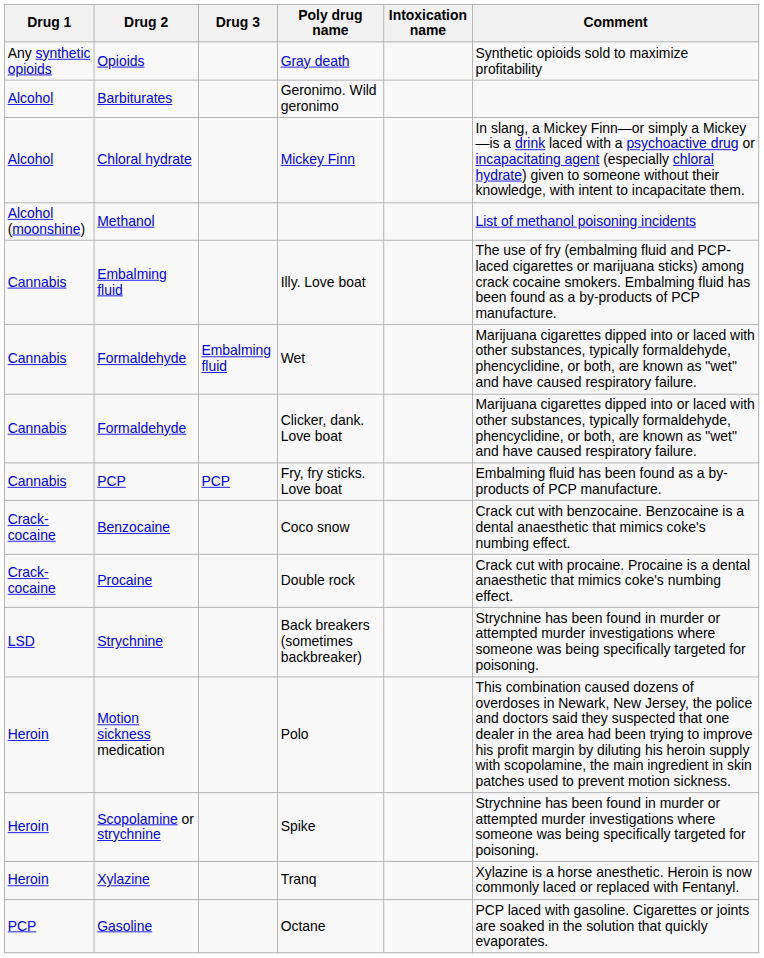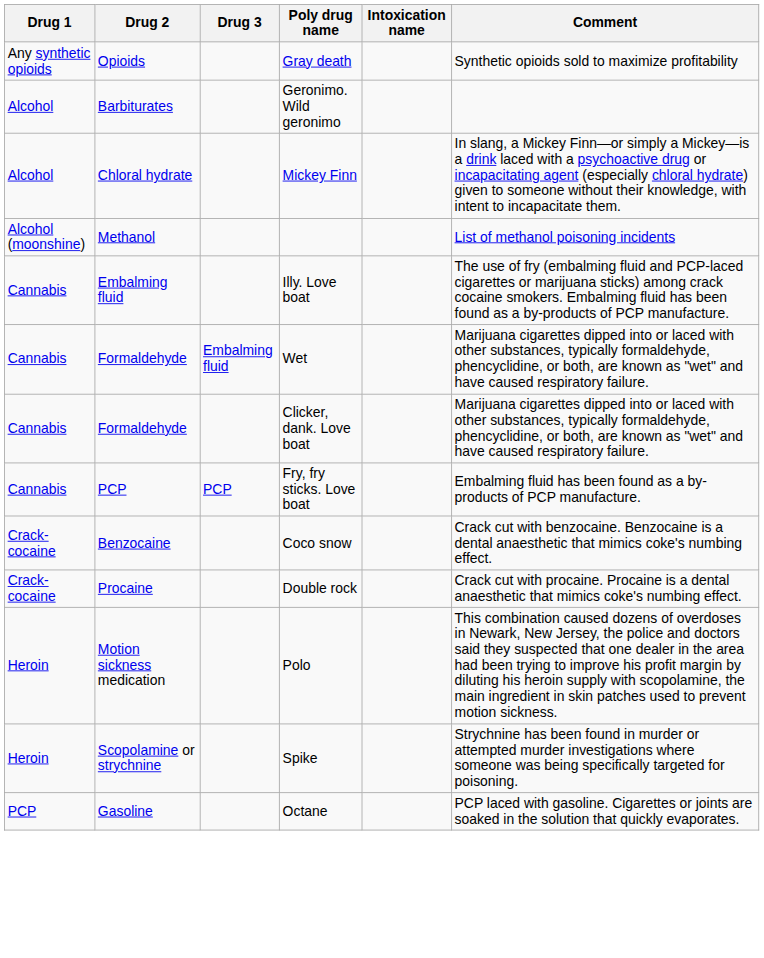 <table class="wikitable sortable" border="1">
 <tr>
 <th>Drug 1</th>
 <th>Drug 2</th>
 <th>Drug 3</th>
 <th>Poly drug name</th>
 <th>Intoxication name</th>
 <th>Comment</th>
 </tr>
 <tr>
 <td>Any <a href='#'>synthetic opioids</a></td>
 <td><a href='#'>Opioids</a></td>
 <td></td>
 <td><a href='#'>Gray death</a></td>
 <td></td>
 <td>Synthetic opioids sold to maximize profitability</td>
 </tr>
 <tr>
 <td><a href='#'>Alcohol</a></td>
 <td><a href='#'>Barbiturates</a></td>
 <td></td>
 <td>Geronimo. Wild geronimo</td>
 <td></td>
 <td></td>
 </tr>
 <tr>
 <td><a href='#'>Alcohol</a></td>
 <td><a href='#'>Chloral hydrate</a></td>
 <td></td>
 <td><a href='#'>Mickey Finn</a></td>
 <td></td>
 <td>In slang, a Mickey Finn—or simply a Mickey—is a <a href='#'>drink</a> laced with a <a href='#'>psychoactive drug</a> or <a href='#'>incapacitating agent</a> (especially <a href='#'>chloral hydrate</a>) given to someone without their knowledge, with intent to incapacitate them.</td>
 </tr>
 <tr>
 <td><a href='#'>Alcohol</a> (<a href='#'>moonshine</a>)</td>
 <td><a href='#'>Methanol</a></td>
 <td></td>
 <td></td>
 <td></td>
 <td><a href='#'>List of methanol poisoning incidents</a></td>
 </tr>
 <tr>
 <td><a href='#'>Cannabis</a></td>
 <td><a href='#'>Embalming fluid</a></td>
 <td></td>
 <td>Illy.  Love boat</td>
 <td></td>
 <td>The use of fry (embalming fluid and PCP-laced cigarettes or marijuana sticks) among crack cocaine smokers. Embalming fluid has been found as a by-products of PCP manufacture.</td>
 </tr>
 <tr>
 <td><a href='#'>Cannabis</a></td>
 <td><a href='#'>Formaldehyde</a></td>
 <td><a href='#'>Embalming fluid</a></td>
 <td>Wet</td>
 <td></td>
 <td>Marijuana cigarettes dipped into or laced with other substances, typically formaldehyde, phencyclidine, or both, are known as "wet" and have caused respiratory failure.</td>
 </tr>
 <tr>
 <td><a href='#'>Cannabis</a></td>
 <td><a href='#'>Formaldehyde</a></td>
 <td></td>
 <td>Clicker, dank. Love boat</td>
 <td></td>
 <td>Marijuana cigarettes dipped into or laced with other substances, typically formaldehyde, phencyclidine, or both, are known as "wet" and have caused respiratory failure.</td>
 </tr>
 <tr>
 <td><a href='#'>Cannabis</a></td>
 <td><a href='#'>PCP</a></td>
 <td><a href='#'>PCP</a></td>
 <td>Fry, fry sticks. Love boat</td>
 <td></td>
 <td>Embalming fluid has been found as a by-products of PCP manufacture.</td>
 </tr>
 <tr>
 <td><a href='#'>Crack-cocaine</a></td>
 <td><a href='#'>Benzocaine</a></td>
 <td></td>
 <td>Coco snow</td>
 <td></td>
 <td>Crack cut with benzocaine. Benzocaine is a dental anaesthetic that mimics coke's numbing effect.</td>
 </tr>
 <tr>
 <td><a href='#'>Crack-cocaine</a></td>
 <td><a href='#'>Procaine</a></td>
 <td></td>
 <td>Double rock</td>
 <td></td>
 <td>Crack cut with procaine. Procaine is a dental anaesthetic that mimics coke's numbing effect.</td>
 </tr>
 <tr>
-<td><a href='#'>LSD</a></td>
-<td><a href='#'>Strychnine</a></td>
-<td></td>
-<td>Back breakers (sometimes backbreaker)</td>
-<td></td>
-<td>Strychnine has been found in murder or attempted murder investigations where someone was being specifically targeted for poisoning.</td>
-</tr>
-<tr>
 <td><a href='#'>Heroin</a></td>
 <td><a href='#'>Motion sickness</a> medication</td>
 <td></td>
 <td>Polo</td>
 <td></td>
 <td>This combination caused dozens of overdoses in Newark, New Jersey, the police and doctors said they suspected that one dealer in the area had been trying to improve his profit margin by diluting his heroin supply with scopolamine, the main ingredient in skin patches used to prevent motion sickness.</td>
 </tr>
 <tr>
 <td><a href='#'>Heroin</a></td>
 <td><a href='#'>Scopolamine</a> or <a href='#'>strychnine</a></td>
 <td></td>
 <td>Spike</td>
 <td></td>
 <td>Strychnine has been found in murder or attempted murder investigations where someone was being specifically targeted for poisoning.</td>
 </tr>
 <tr>
-<td><a href='#'>Heroin</a></td>
-<td><a href='#'>Xylazine</a></td>
-<td></td>
-<td>Tranq</td>
-<td></td>
-<td>Xylazine is a horse anesthetic. Heroin is now commonly laced or replaced with Fentanyl.</td>
-</tr>
-<tr>
 <td><a href='#'>PCP</a></td>
 <td><a href='#'>Gasoline</a></td>
 <td></td>
 <td>Octane</td>
 <td></td>
 <td>PCP laced with gasoline. Cigarettes or joints are soaked in the solution that quickly evaporates.</td>
 </tr>
 </table>
